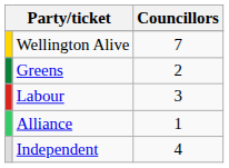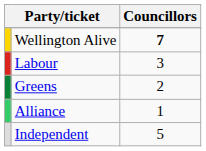 <table class="wikitable">
 <tr>
 <th colspan=2>Party/ticket</th>
 <th>Councillors</th>
 </tr>
 <tr>
 </tr>
 <tr>
 <td style="background:#FFD700"></td>
 <td>Wellington Alive</td>
-<td style="text-align: center;">7</td>
+<td style="text-align: center;"><strong>7</strong></td>
+</tr>
+<tr>
+<td style="background:#DC241f"></td>
+<td><a href='#'>Labour</a></td>
+<td style="text-align: center;">3</td>
 </tr>
 <tr>
 <td style="background:#098137"></td>
 <td><a href='#'>Greens</a></td>
 <td style="text-align: center;">2</td>
-</tr>
-<tr>
-<td style="background:#DC241f"></td>
-<td><a href='#'>Labour</a></td>
-<td style="text-align: center;">3</td>
 </tr>
 <tr>
 <td style="background:#33CC66"></td>
 <td><a href='#'>Alliance</a></td>
 <td style="text-align: center;">1</td>
 </tr>
 <tr>
 <td style="background:#DDDDDD"></td>
 <td><a href='#'>Independent</a></td>
-<td style="text-align: center;">4</td>
+<td style="text-align: center;">5</td>
 </tr>
 </table>
